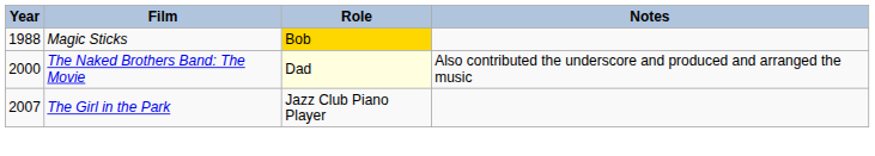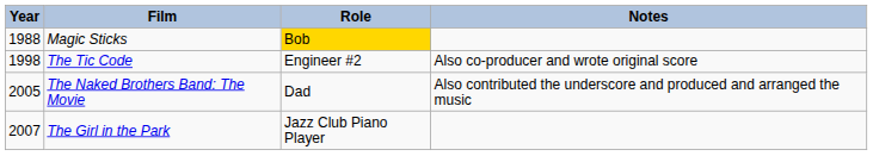 <table class="wikitable" style="font-size:90%">
 <tr style="text-align:center;">
 <th style="background:#B0C4DE;">Year</th>
 <th style="background:#B0C4DE;">Film</th>
 <th style="background:#B0C4DE;">Role</th>
 <th style="background:#B0C4DE;">Notes</th>
 </tr>
 <tr>
 <td>1988</td>
 <td><em>Magic Sticks</em></td>
 <td style="background: gold;">Bob</td>
 <td></td>
 </tr>
 <tr>
-<td>2000</td>
+<td>1998</td>
+<td><em><a href='#'>The Tic Code</a></em></td>
+<td>Engineer #2</td>
+<td>Also co-producer and wrote original score</td>
+</tr>
+<tr>
+<td>2005</td>
 <td><em><a href='#'>The Naked Brothers Band: The Movie</a></em></td>
-<td style="background: lightyellow;">Dad</td>
+<td>Dad</td>
 <td>Also contributed the underscore and produced and arranged the music</td>
 </tr>
 <tr>
 <td>2007</td>
 <td><em><a href='#'>The Girl in the Park</a></em></td>
 <td>Jazz Club Piano Player</td>
 <td></td>
 </tr>
 </table>
